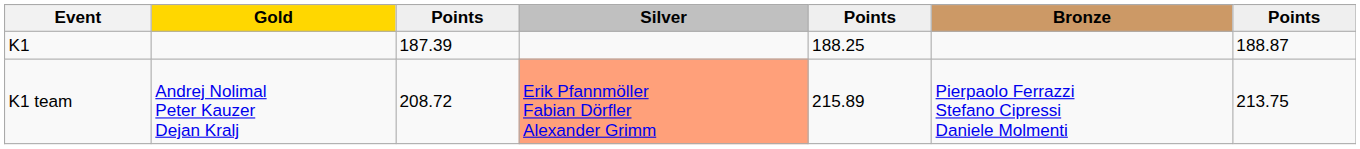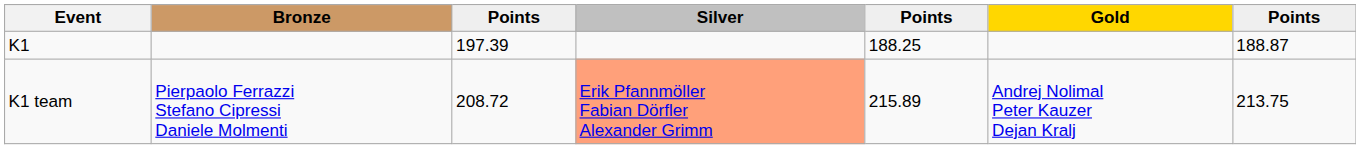 <table class="wikitable" width=100%>
 <tr>
 <th>Event</th>
-<td align=center bgcolor="gold"><strong>Gold</strong></td>
+<td align=center bgcolor="CC9966"><strong>Bronze</strong></td>
 <td align=center bgcolor="EFEFEF"><strong>Points</strong></td>
 <td align=center bgcolor="silver"><strong>Silver</strong></td>
 <td align=center bgcolor="EFEFEF"><strong>Points</strong></td>
-<td align=center bgcolor="CC9966"><strong>Bronze</strong></td>
+<td align=center bgcolor="gold"><strong>Gold</strong></td>
 <td align=center bgcolor="EFEFEF"><strong>Points</strong></td>
 </tr>
 <tr>
 <td>K1</td>
 <td></td>
-<td>187.39</td>
+<td>197.39</td>
 <td></td>
 <td>188.25</td>
 <td></td>
 <td>188.87</td>
 </tr>
 <tr>
 <td>K1 team</td>
-<td><br><a href='#'>Andrej Nolimal</a><br><a href='#'>Peter Kauzer</a><br><a href='#'>Dejan Kralj</a></td>
+<td><br><a href='#'>Pierpaolo Ferrazzi</a><br><a href='#'>Stefano Cipressi</a><br><a href='#'>Daniele Molmenti</a></td>
 <td>208.72</td>
 <td style="background: lightsalmon;"><br><a href='#'>Erik Pfannmöller</a><br><a href='#'>Fabian Dörfler</a><br><a href='#'>Alexander Grimm</a></td>
 <td>215.89</td>
-<td><br><a href='#'>Pierpaolo Ferrazzi</a><br><a href='#'>Stefano Cipressi</a><br><a href='#'>Daniele Molmenti</a></td>
+<td><br><a href='#'>Andrej Nolimal</a><br><a href='#'>Peter Kauzer</a><br><a href='#'>Dejan Kralj</a></td>
 <td>213.75</td>
 </tr>
 </table>
